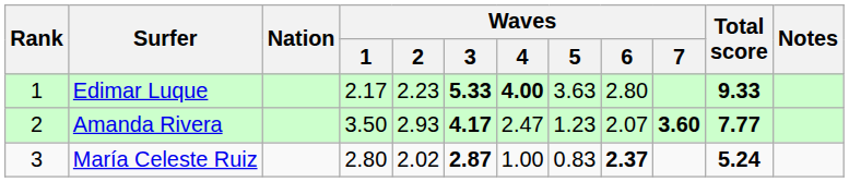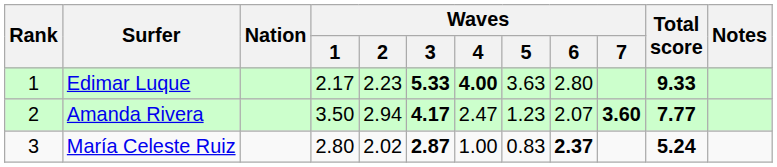 <table class="wikitable sortable" style="text-align:center">
 <tr>
 <th rowspan=2>Rank</th>
 <th rowspan=2>Surfer</th>
 <th rowspan=2>Nation</th>
 <th colspan=7>Waves</th>
 <th rowspan=2>Total<br>score</th>
 <th rowspan=2>Notes</th>
 </tr>
 <tr>
 <th>1</th>
 <th>2</th>
 <th>3</th>
 <th>4</th>
 <th>5</th>
 <th>6</th>
 <th>7</th>
 </tr>
 <tr bgcolor=ccffcc>
 <td>1</td>
 <td align=left><a href='#'>Edimar Luque</a></td>
 <td align=left></td>
 <td>2.17</td>
 <td>2.23</td>
 <td><strong>5.33</strong></td>
 <td><strong>4.00</strong></td>
 <td>3.63</td>
 <td>2.80</td>
 <td></td>
 <td><strong>9.33</strong></td>
 <td></td>
 </tr>
 <tr bgcolor=ccffcc>
 <td>2</td>
 <td align=left><a href='#'>Amanda Rivera</a></td>
 <td align=left></td>
 <td>3.50</td>
-<td>2.93</td>
+<td>2.94</td>
 <td><strong>4.17</strong></td>
 <td>2.47</td>
 <td>1.23</td>
 <td>2.07</td>
 <td><strong>3.60</strong></td>
 <td><strong>7.77</strong></td>
 <td></td>
 </tr>
 <tr>
 <td>3</td>
 <td align=left><a href='#'>María Celeste Ruiz</a></td>
 <td align=left></td>
 <td>2.80</td>
 <td>2.02</td>
 <td><strong>2.87</strong></td>
 <td>1.00</td>
 <td>0.83</td>
 <td><strong>2.37</strong></td>
 <td></td>
 <td><strong>5.24</strong></td>
 <td></td>
 </tr>
 </table>
